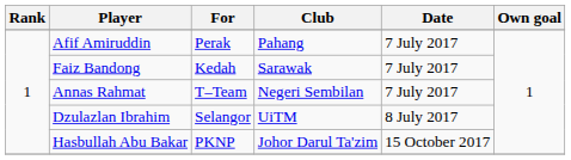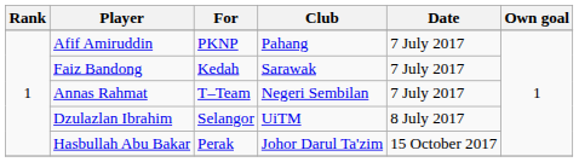 <table class="wikitable" style="text-align:center">
 <tr>
 <th>Rank</th>
 <th>Player</th>
 <th>For</th>
 <th>Club</th>
 <th>Date</th>
 <th>Own goal</th>
 </tr>
 <tr>
 </tr>
 <tr>
 <td rowspan="5">1</td>
 <td align="left"> <a href='#'>Afif Amiruddin</a></td>
-<td align="left"><a href='#'>Perak</a></td>
+<td align="left"><a href='#'>PKNP</a></td>
 <td align="left"><a href='#'>Pahang</a></td>
 <td align="left">7 July 2017</td>
 <td rowspan="5">1</td>
 </tr>
 <tr>
 <td align="left"> <a href='#'>Faiz Bandong</a></td>
 <td align="left"><a href='#'>Kedah</a></td>
 <td align="left"><a href='#'>Sarawak</a></td>
 <td align="left">7 July 2017</td>
 </tr>
 <tr>
 <td align="left"> <a href='#'>Annas Rahmat</a></td>
 <td align="left"><a href='#'>T–Team</a></td>
 <td align="left"><a href='#'>Negeri Sembilan</a></td>
 <td align="left">7 July 2017</td>
 </tr>
 <tr>
 <td align="left"> <a href='#'>Dzulazlan Ibrahim</a></td>
 <td align="left"><a href='#'>Selangor</a></td>
 <td align="left"><a href='#'>UiTM</a></td>
 <td align="left">8 July 2017</td>
 </tr>
 <tr>
 <td align="left"> <a href='#'>Hasbullah Abu Bakar</a></td>
-<td align="left"><a href='#'>PKNP</a></td>
+<td align="left"><a href='#'>Perak</a></td>
 <td align="left"><a href='#'>Johor Darul Ta'zim</a></td>
 <td align="left">15 October 2017</td>
 </tr>
 <tr>
 </tr>
 </table>
